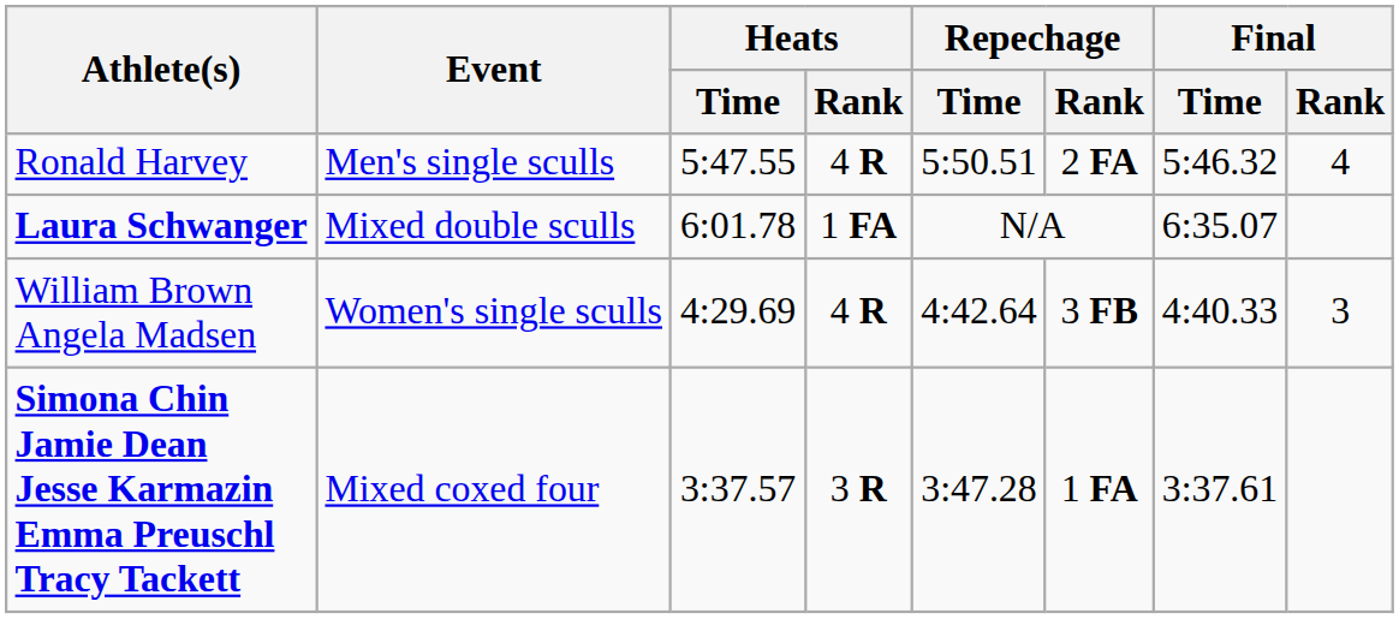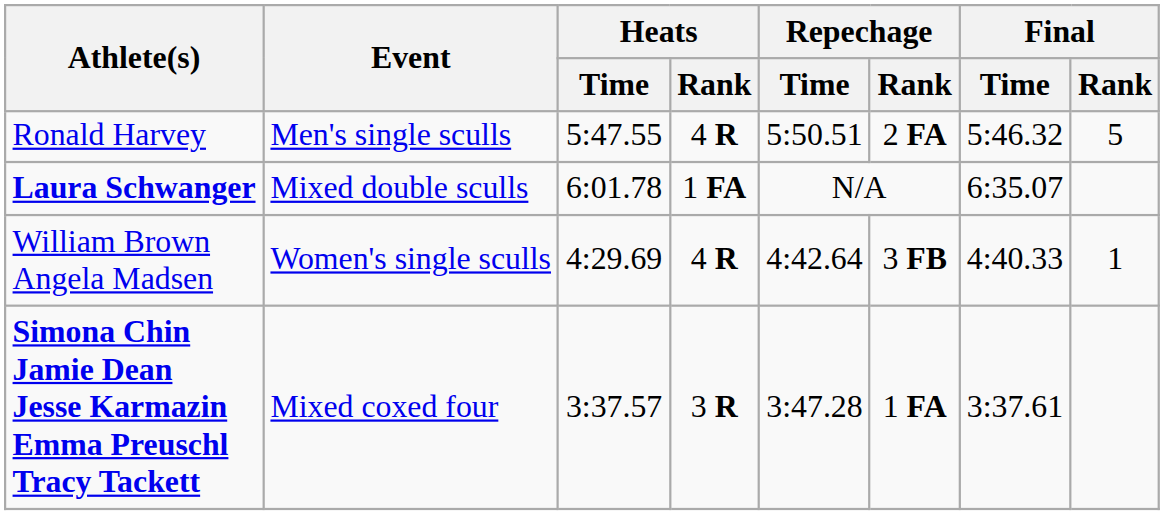 <table class="wikitable" style="font-size:90%">
 <tr>
 <th rowspan="2">Athlete(s)</th>
 <th rowspan="2">Event</th>
 <th colspan="2">Heats</th>
 <th colspan="2">Repechage</th>
 <th colspan="2">Final</th>
 </tr>
 <tr>
 <th>Time</th>
 <th>Rank</th>
 <th>Time</th>
 <th>Rank</th>
 <th>Time</th>
 <th>Rank</th>
 </tr>
 <tr>
 <td><a href='#'>Ronald Harvey</a></td>
 <td><a href='#'>Men's single sculls</a></td>
 <td align="center">5:47.55</td>
 <td align="center">4 <strong>R</strong></td>
 <td align="center">5:50.51</td>
 <td align="center">2 <strong>FA</strong></td>
 <td align="center">5:46.32</td>
-<td align="center">4</td>
+<td align="center">5</td>
 </tr>
 <tr>
 <td><strong><a href='#'>Laura Schwanger</a></strong></td>
 <td><a href='#'>Mixed double sculls</a></td>
 <td align="center">6:01.78</td>
 <td align="center">1 <strong>FA</strong></td>
 <td colspan="2" align="center">N/A</td>
 <td align="center">6:35.07</td>
 <td align="center"></td>
 </tr>
 <tr>
 <td><a href='#'>William Brown</a><br><a href='#'>Angela Madsen</a></td>
 <td><a href='#'>Women's single sculls</a></td>
 <td align="center">4:29.69</td>
 <td align="center">4 <strong>R</strong></td>
 <td align="center">4:42.64</td>
 <td align="center">3 <strong>FB</strong></td>
 <td align="center">4:40.33</td>
-<td align="center">3</td>
+<td align="center">1</td>
 </tr>
 <tr>
 <td><strong><a href='#'>Simona Chin</a><br><a href='#'>Jamie Dean</a><br><a href='#'>Jesse Karmazin</a><br><a href='#'>Emma Preuschl</a><br><a href='#'>Tracy Tackett</a></strong></td>
 <td><a href='#'>Mixed coxed four</a></td>
 <td align="center">3:37.57</td>
 <td align="center">3 <strong>R</strong></td>
 <td align="center">3:47.28</td>
 <td align="center">1 <strong>FA</strong></td>
 <td align="center">3:37.61</td>
 <td align="center"></td>
 </tr>
 </table>
